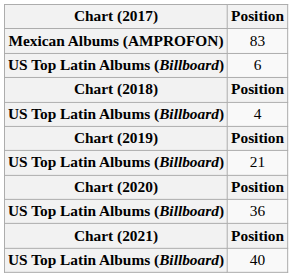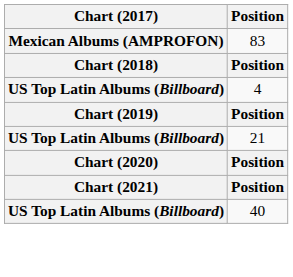 <table class="wikitable plainrowheaders sortable" style="text-align:center">
 <tr>
 <th scope="col">Chart (2017)</th>
 <th scope="col">Position</th>
 </tr>
 <tr>
 <th scope="row">Mexican Albums (AMPROFON)</th>
 <td>83</td>
-</tr>
-<tr>
-<th scope="row">US Top Latin Albums (<em>Billboard</em>)</th>
-<td>6</td>
 </tr>
 <tr>
 <th scope="col">Chart (2018)</th>
 <th scope="col">Position</th>
 </tr>
 <tr>
 <th scope="row">US Top Latin Albums (<em>Billboard</em>)</th>
 <td>4</td>
 </tr>
 <tr>
 <th scope="col">Chart (2019)</th>
 <th scope="col">Position</th>
 </tr>
 <tr>
 <th scope="row">US Top Latin Albums (<em>Billboard</em>)</th>
 <td>21</td>
 </tr>
 <tr>
 <th scope="col">Chart (2020)</th>
 <th scope="col">Position</th>
 </tr>
 <tr>
-<th scope="row">US Top Latin Albums (<em>Billboard</em>)</th>
-<td>36</td>
-</tr>
-<tr>
 <th scope="col">Chart (2021)</th>
 <th scope="col">Position</th>
 </tr>
 <tr>
 <th scope="row">US Top Latin Albums (<em>Billboard</em>)</th>
 <td>40</td>
 </tr>
 </table>
